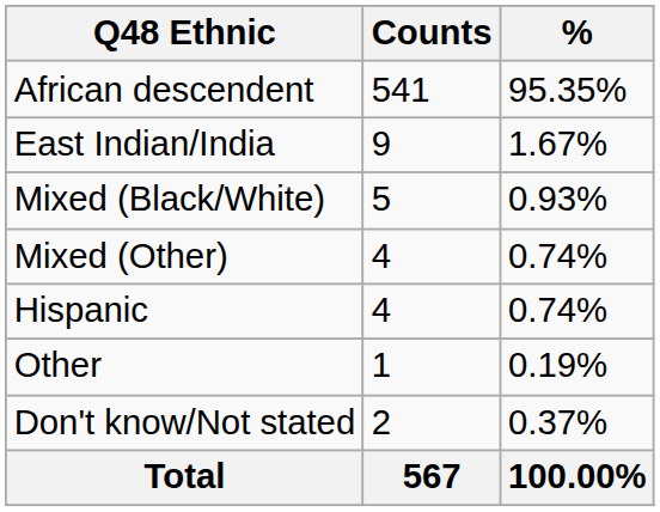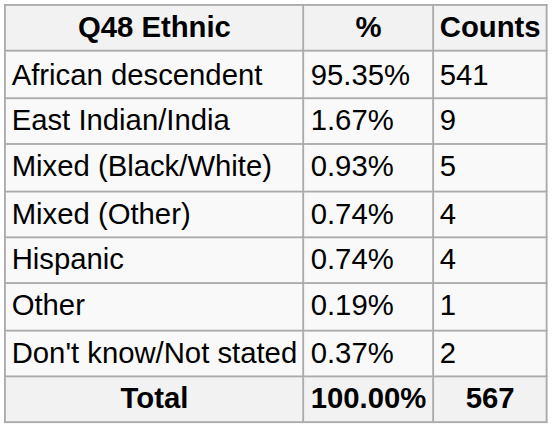 <table class="wikitable sortable">
 <tr>
 <th>Q48 Ethnic</th>
+<th>%</th>
 <th>Counts</th>
-<th>%</th>
 </tr>
 <tr>
 <td>African descendent</td>
+<td>95.35%</td>
 <td>541</td>
-<td>95.35%</td>
 </tr>
 <tr>
 <td>East Indian/India</td>
+<td>1.67%</td>
 <td>9</td>
-<td>1.67%</td>
 </tr>
 <tr>
 <td>Mixed (Black/White)</td>
+<td>0.93%</td>
 <td>5</td>
-<td>0.93%</td>
 </tr>
 <tr>
 <td>Mixed (Other)</td>
+<td>0.74%</td>
 <td>4</td>
-<td>0.74%</td>
 </tr>
 <tr>
 <td>Hispanic</td>
+<td>0.74%</td>
 <td>4</td>
-<td>0.74%</td>
 </tr>
 <tr>
 <td>Other</td>
+<td>0.19%</td>
 <td>1</td>
-<td>0.19%</td>
 </tr>
 <tr>
 <td>Don't know/Not stated</td>
+<td>0.37%</td>
 <td>2</td>
-<td>0.37%</td>
 </tr>
 <tr>
 <th>Total</th>
+<th>100.00%</th>
 <th>567</th>
-<th>100.00%</th>
 </tr>
 </table>
